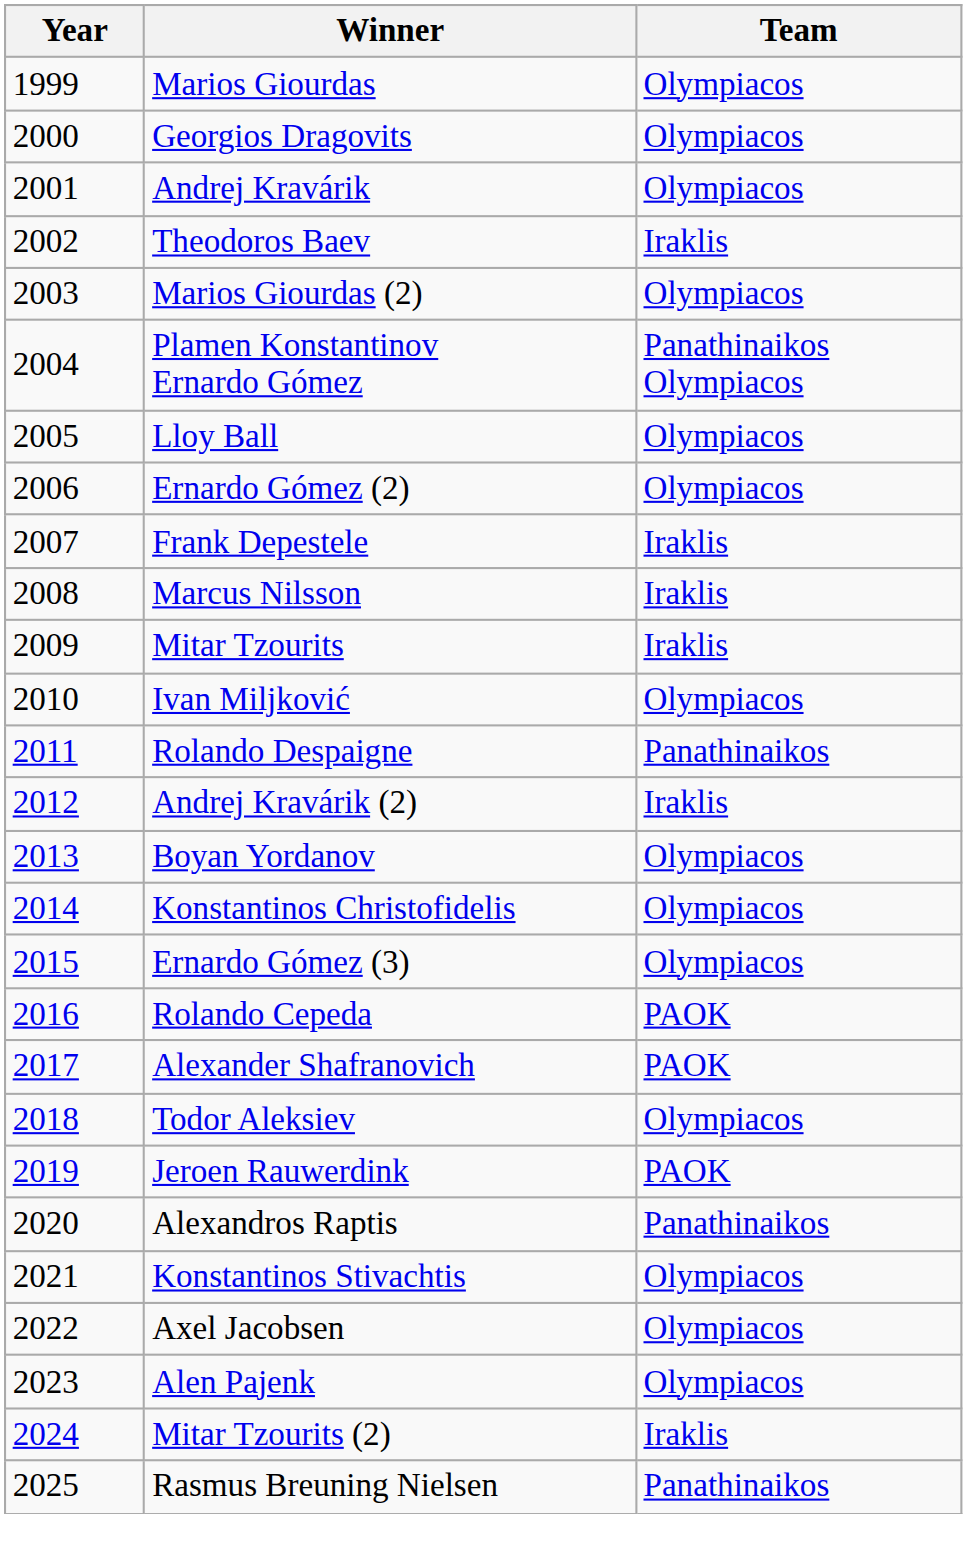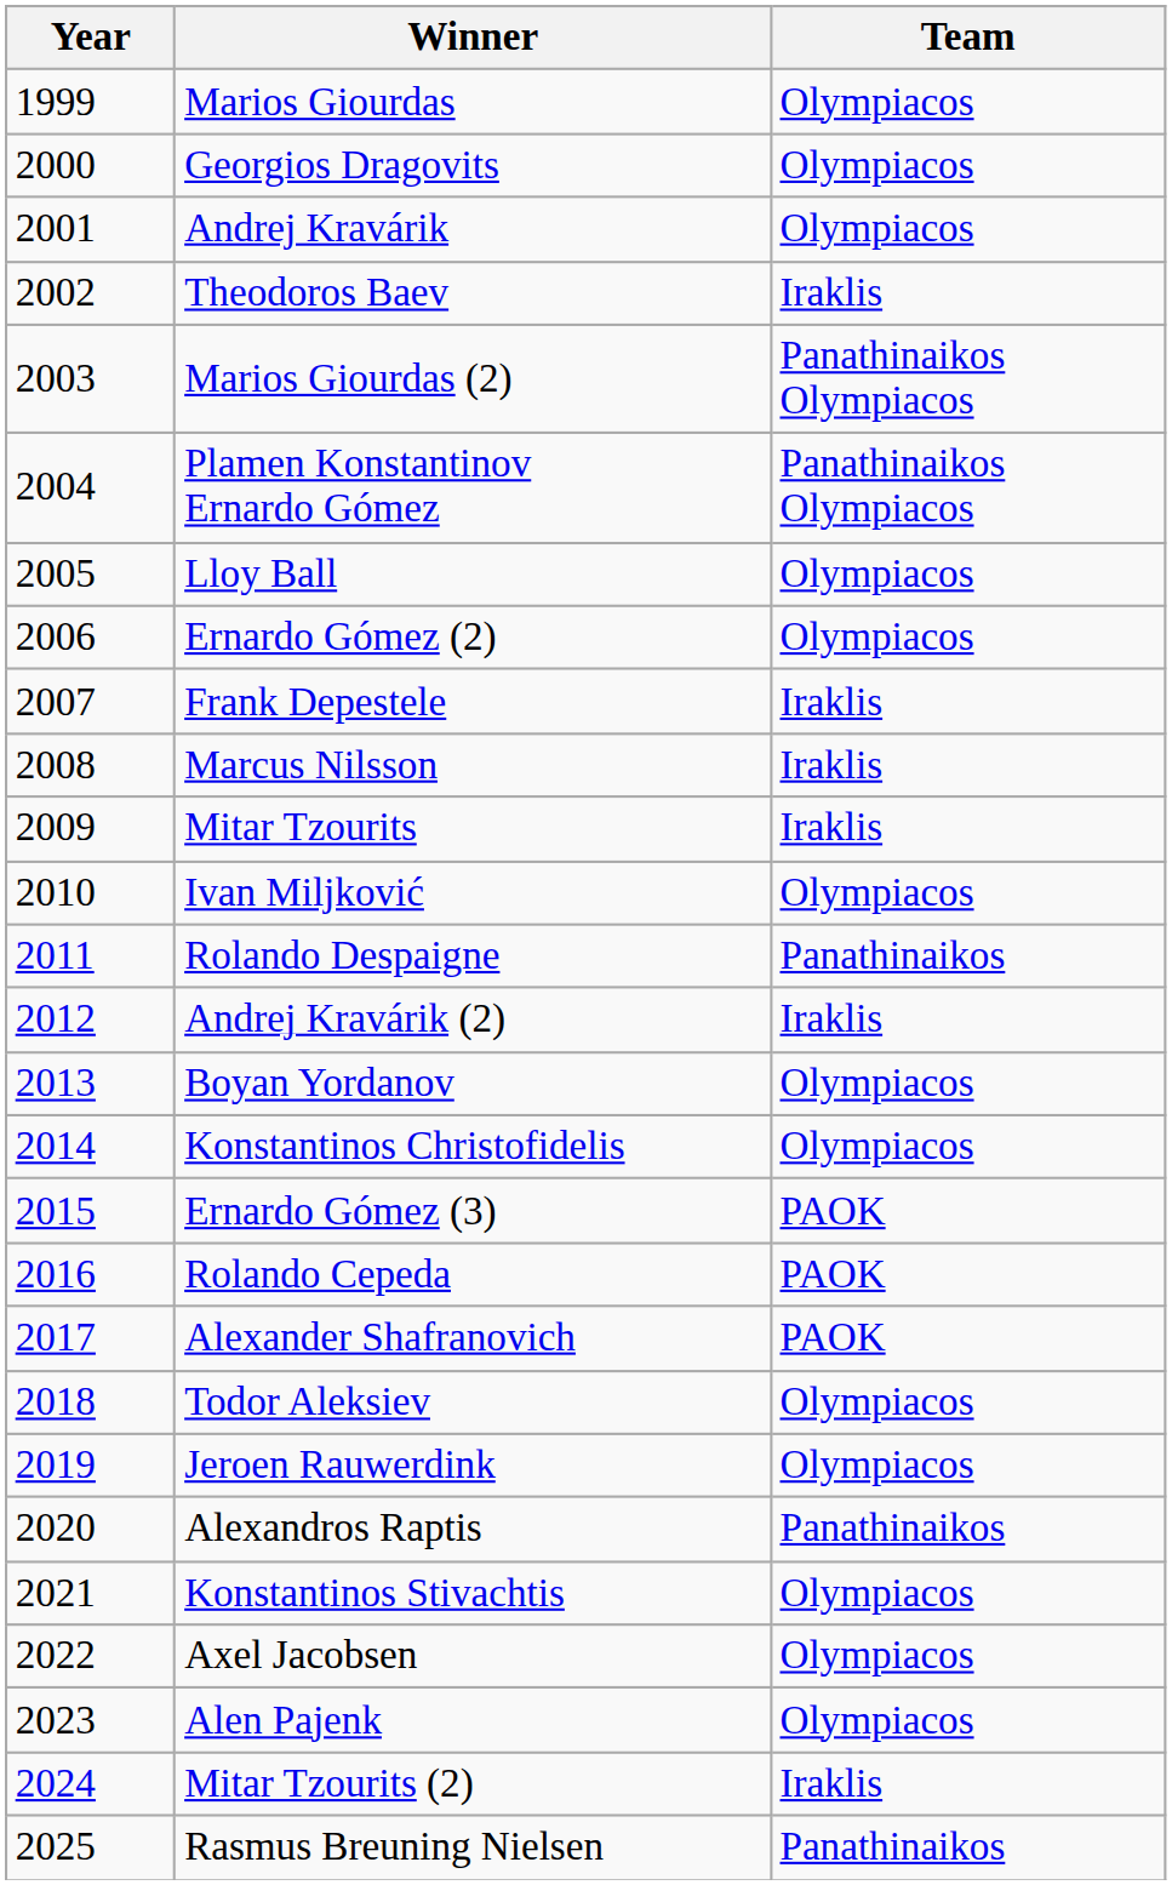 <table class="wikitable">
 <tr>
 <th width="60">Year</th>
 <th width="230">Winner</th>
 <th width="150">Team</th>
 </tr>
 <tr>
 <td>1999</td>
 <td> <a href='#'>Marios Giourdas</a></td>
 <td><a href='#'>Olympiacos</a></td>
 </tr>
 <tr>
 <td>2000</td>
 <td> <a href='#'>Georgios Dragovits</a></td>
 <td><a href='#'>Olympiacos</a></td>
 </tr>
 <tr>
 <td>2001</td>
 <td> <a href='#'>Andrej Kravárik</a></td>
 <td><a href='#'>Olympiacos</a></td>
 </tr>
 <tr>
 <td>2002</td>
 <td> <a href='#'>Theodoros Baev</a></td>
 <td><a href='#'>Iraklis</a></td>
 </tr>
 <tr>
 <td>2003</td>
 <td> <a href='#'>Marios Giourdas</a> (2)</td>
-<td><a href='#'>Olympiacos</a></td>
+<td><a href='#'>Panathinaikos</a> <br> <a href='#'>Olympiacos</a></td>
 </tr>
 <tr>
 <td>2004</td>
 <td> <a href='#'>Plamen Konstantinov</a><br>  <a href='#'>Ernardo Gómez</a></td>
 <td><a href='#'>Panathinaikos</a> <br> <a href='#'>Olympiacos</a></td>
 </tr>
 <tr>
 <td>2005</td>
 <td> <a href='#'>Lloy Ball</a></td>
 <td><a href='#'>Olympiacos</a></td>
 </tr>
 <tr>
 <td>2006</td>
 <td> <a href='#'>Ernardo Gómez</a> (2)</td>
 <td><a href='#'>Olympiacos</a></td>
 </tr>
 <tr>
 <td>2007</td>
 <td> <a href='#'>Frank Depestele</a></td>
 <td><a href='#'>Iraklis</a></td>
 </tr>
 <tr>
 <td>2008</td>
 <td> <a href='#'>Marcus Nilsson</a></td>
 <td><a href='#'>Iraklis</a></td>
 </tr>
 <tr>
 <td>2009</td>
 <td> <a href='#'>Mitar Tzourits</a></td>
 <td><a href='#'>Iraklis</a></td>
 </tr>
 <tr>
 <td>2010</td>
 <td> <a href='#'>Ivan Miljković</a></td>
 <td><a href='#'>Olympiacos</a></td>
 </tr>
 <tr>
 <td><a href='#'>2011</a></td>
 <td> <a href='#'>Rolando Despaigne</a></td>
 <td><a href='#'>Panathinaikos</a></td>
 </tr>
 <tr>
 <td><a href='#'>2012</a></td>
 <td> <a href='#'>Andrej Kravárik</a> (2)</td>
 <td><a href='#'>Iraklis</a></td>
 </tr>
 <tr>
 <td><a href='#'>2013</a></td>
 <td> <a href='#'>Boyan Yordanov</a></td>
 <td><a href='#'>Olympiacos</a></td>
 </tr>
 <tr>
 <td><a href='#'>2014</a></td>
 <td> <a href='#'>Konstantinos Christofidelis</a></td>
 <td><a href='#'>Olympiacos</a></td>
 </tr>
 <tr>
 <td><a href='#'>2015</a></td>
 <td> <a href='#'>Ernardo Gómez</a> (3)</td>
-<td><a href='#'>Olympiacos</a></td>
+<td><a href='#'>PAOK</a></td>
 </tr>
 <tr>
 <td><a href='#'>2016</a></td>
 <td> <a href='#'>Rolando Cepeda</a></td>
 <td><a href='#'>PAOK</a></td>
 </tr>
 <tr>
 <td><a href='#'>2017</a></td>
 <td> <a href='#'>Alexander Shafranovich</a></td>
 <td><a href='#'>PAOK</a></td>
 </tr>
 <tr>
 <td><a href='#'>2018</a></td>
 <td> <a href='#'>Todor Aleksiev</a></td>
 <td><a href='#'>Olympiacos</a></td>
 </tr>
 <tr>
 <td><a href='#'>2019</a></td>
 <td> <a href='#'>Jeroen Rauwerdink</a></td>
-<td><a href='#'>PAOK</a></td>
+<td><a href='#'>Olympiacos</a></td>
 </tr>
 <tr>
 <td>2020</td>
 <td> Alexandros Raptis</td>
 <td><a href='#'>Panathinaikos</a></td>
 </tr>
 <tr>
 <td>2021</td>
 <td> <a href='#'>Konstantinos Stivachtis</a></td>
 <td><a href='#'>Olympiacos</a></td>
 </tr>
 <tr>
 <td>2022</td>
 <td> Axel Jacobsen</td>
 <td><a href='#'>Olympiacos</a></td>
 </tr>
 <tr>
 <td>2023</td>
 <td> <a href='#'>Alen Pajenk</a></td>
 <td><a href='#'>Olympiacos</a></td>
 </tr>
 <tr>
 <td><a href='#'>2024</a></td>
 <td> <a href='#'>Mitar Tzourits</a> (2)</td>
 <td><a href='#'>Iraklis</a></td>
 </tr>
 <tr>
 <td>2025</td>
 <td> Rasmus Breuning Nielsen</td>
 <td><a href='#'>Panathinaikos</a></td>
 </tr>
 </table>
